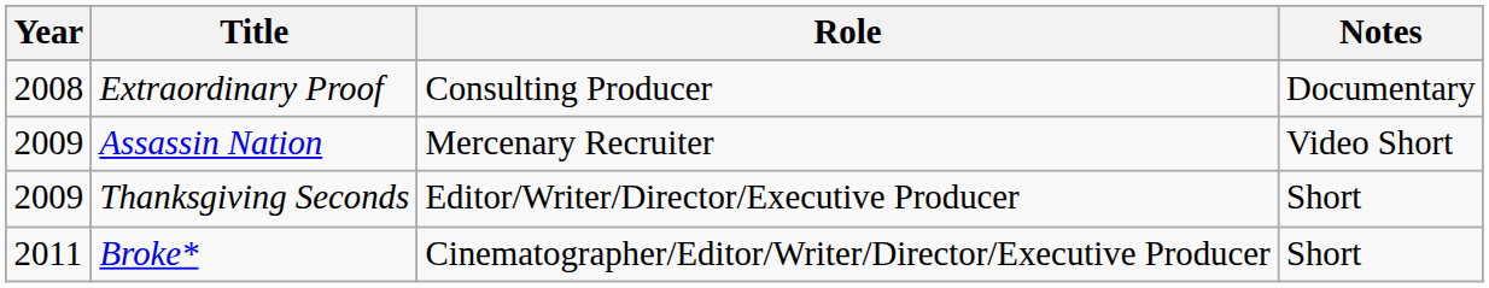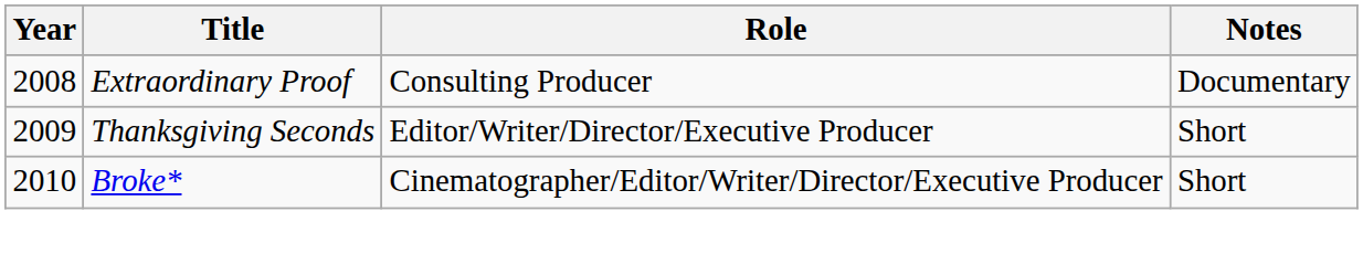 <table class="wikitable sortable">
 <tr>
 <th>Year</th>
 <th>Title</th>
 <th>Role</th>
 <th class="unsortable">Notes</th>
 </tr>
 <tr>
 <td>2008</td>
 <td><em>Extraordinary Proof</em></td>
 <td>Consulting Producer</td>
 <td>Documentary</td>
 </tr>
 <tr>
 <td>2009</td>
-<td><em><a href='#'>Assassin Nation</a></em></td>
-<td>Mercenary Recruiter</td>
-<td>Video Short</td>
-</tr>
-<tr>
-<td>2009</td>
 <td><em>Thanksgiving Seconds</em></td>
 <td>Editor/Writer/Director/Executive Producer</td>
 <td>Short</td>
 </tr>
 <tr>
-<td>2011</td>
+<td>2010</td>
 <td><em><a href='#'>Broke*</a></em></td>
 <td>Cinematographer/Editor/Writer/Director/Executive Producer</td>
 <td>Short</td>
 </tr>
 </table>
